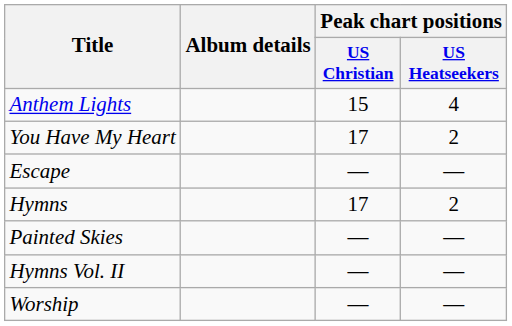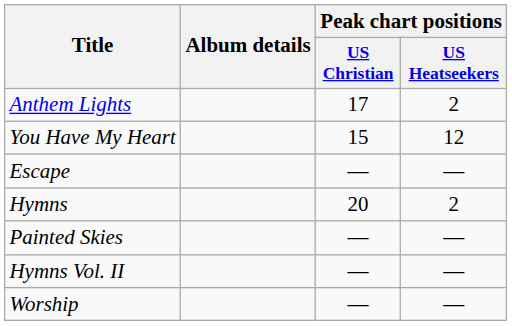 <table class="wikitable" style="margin-bottom: 0; text-align: center;">
 <tr>
 <th scope="col" rowspan="2">Title</th>
 <th scope="col" rowspan="2">Album details</th>
 <th scope="col" colspan="4">Peak chart positions</th>
 </tr>
 <tr style="font-size: smaller;">
 <th scope="col"><a href='#'>US<br>Christian</a></th>
 <th scope="col"><a href='#'>US<br>Heatseekers</a></th>
 </tr>
 <tr>
 <td style="text-align: left;"><em><a href='#'>Anthem Lights</a></em></td>
 <td></td>
-<td>15</td>
-<td>4</td>
+<td>17</td>
+<td>2</td>
 </tr>
 <tr>
 <td style="text-align: left;"><em>You Have My Heart</em></td>
 <td></td>
-<td>17</td>
-<td>2</td>
+<td>15</td>
+<td>12</td>
 </tr>
 <tr>
 <td style="text-align: left;"><em>Escape</em></td>
 <td></td>
 <td>—</td>
 <td>—</td>
 </tr>
 <tr>
 <td style="text-align: left;"><em>Hymns</em></td>
 <td></td>
-<td>17</td>
+<td>20</td>
 <td>2</td>
 </tr>
 <tr>
 <td style="text-align: left;"><em>Painted Skies</em></td>
 <td></td>
 <td>—</td>
 <td>—</td>
 </tr>
 <tr>
 <td style="text-align: left;"><em>Hymns Vol. II</em></td>
 <td></td>
 <td>—</td>
 <td>—</td>
 </tr>
 <tr>
 <td style="text-align: left;"><em>Worship</em></td>
 <td></td>
 <td>—</td>
 <td>—</td>
 </tr>
 </table>
